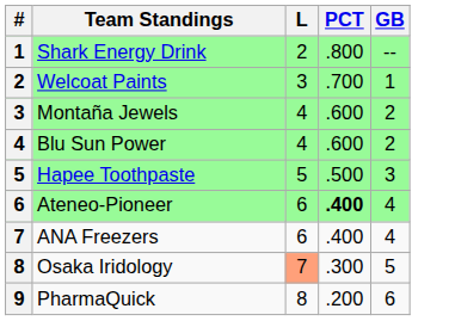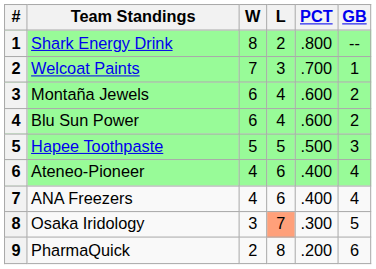 <table class="wikitable" style="text-align:center;">
 <tr>
 <th width=15>#</th>
 <th width=200>Team Standings</th>
+<th width=20>W</th>
 <th width=20>L</th>
 <th width=35><a href='#'>PCT</a></th>
 <th width=25><a href='#'>GB</a></th>
 </tr>
 <tr bgcolor="#98fb98">
 <th>1</th>
 <td align=left><a href='#'>Shark Energy Drink</a></td>
+<td>8</td>
 <td>2</td>
 <td>.800</td>
 <td>--</td>
 </tr>
 <tr bgcolor="#98fb98">
 <th>2</th>
 <td align=left><a href='#'>Welcoat Paints</a></td>
+<td>7</td>
 <td>3</td>
 <td>.700</td>
 <td>1</td>
 </tr>
 <tr bgcolor="98fb98">
 <th>3</th>
 <td align=left>Montaña Jewels</td>
+<td>6</td>
 <td>4</td>
 <td>.600</td>
 <td>2</td>
 </tr>
 <tr bgcolor="98fb98">
 <th>4</th>
 <td align=left>Blu Sun Power</td>
+<td>6</td>
 <td>4</td>
 <td>.600</td>
 <td>2</td>
 </tr>
 <tr bgcolor="98fb98">
 <th>5</th>
 <td align=left><a href='#'>Hapee Toothpaste</a></td>
 <td>5</td>
+<td>5</td>
 <td>.500</td>
 <td>3</td>
 </tr>
 <tr bgcolor="98fb98">
 <th>6</th>
 <td align=left>Ateneo-Pioneer</td>
+<td>4</td>
 <td>6</td>
-<td><strong>.400</strong></td>
+<td>.400</td>
 <td>4</td>
 </tr>
 <tr>
 <th>7</th>
 <td align=left>ANA Freezers</td>
+<td>4</td>
 <td>6</td>
 <td>.400</td>
 <td>4</td>
 </tr>
 <tr>
 <th>8</th>
 <td align=left>Osaka Iridology</td>
+<td>3</td>
 <td style="background: lightsalmon;">7</td>
 <td>.300</td>
 <td>5</td>
 </tr>
 <tr>
 <th>9</th>
 <td align=left>PharmaQuick</td>
+<td>2</td>
 <td>8</td>
 <td>.200</td>
 <td>6</td>
 </tr>
 </table>
